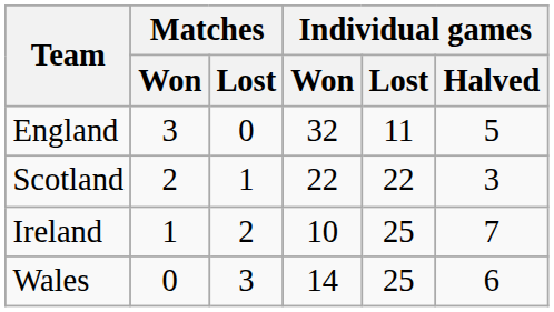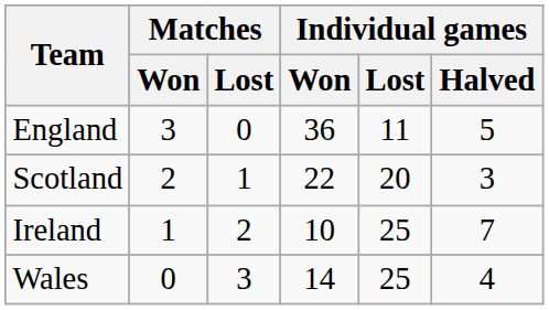 <table class="wikitable" style="text-align:center">
 <tr>
 <th rowspan=2>Team</th>
 <th colspan=2>Matches</th>
 <th colspan=3>Individual games</th>
 </tr>
 <tr>
 <th>Won</th>
 <th>Lost</th>
 <th>Won</th>
 <th>Lost</th>
 <th>Halved</th>
 </tr>
 <tr>
 <td align=left> England</td>
 <td>3</td>
 <td>0</td>
-<td>32</td>
+<td>36</td>
 <td>11</td>
 <td>5</td>
 </tr>
 <tr>
 <td align=left> Scotland</td>
 <td>2</td>
 <td>1</td>
 <td>22</td>
-<td>22</td>
+<td>20</td>
 <td>3</td>
 </tr>
 <tr>
 <td align=left> Ireland</td>
 <td>1</td>
 <td>2</td>
 <td>10</td>
 <td>25</td>
 <td>7</td>
 </tr>
 <tr>
 <td align=left> Wales</td>
 <td>0</td>
 <td>3</td>
 <td>14</td>
 <td>25</td>
-<td>6</td>
+<td>4</td>
 </tr>
 </table>
